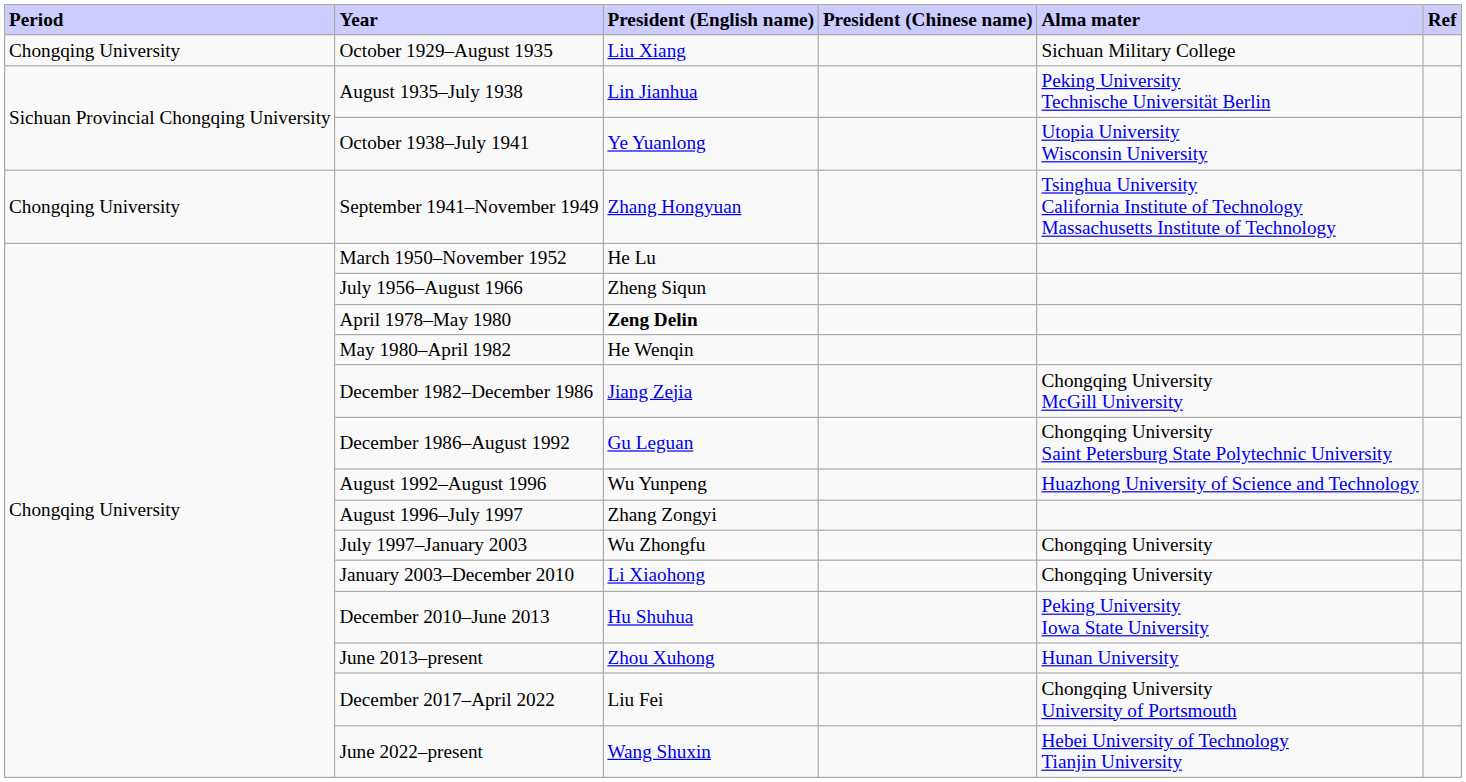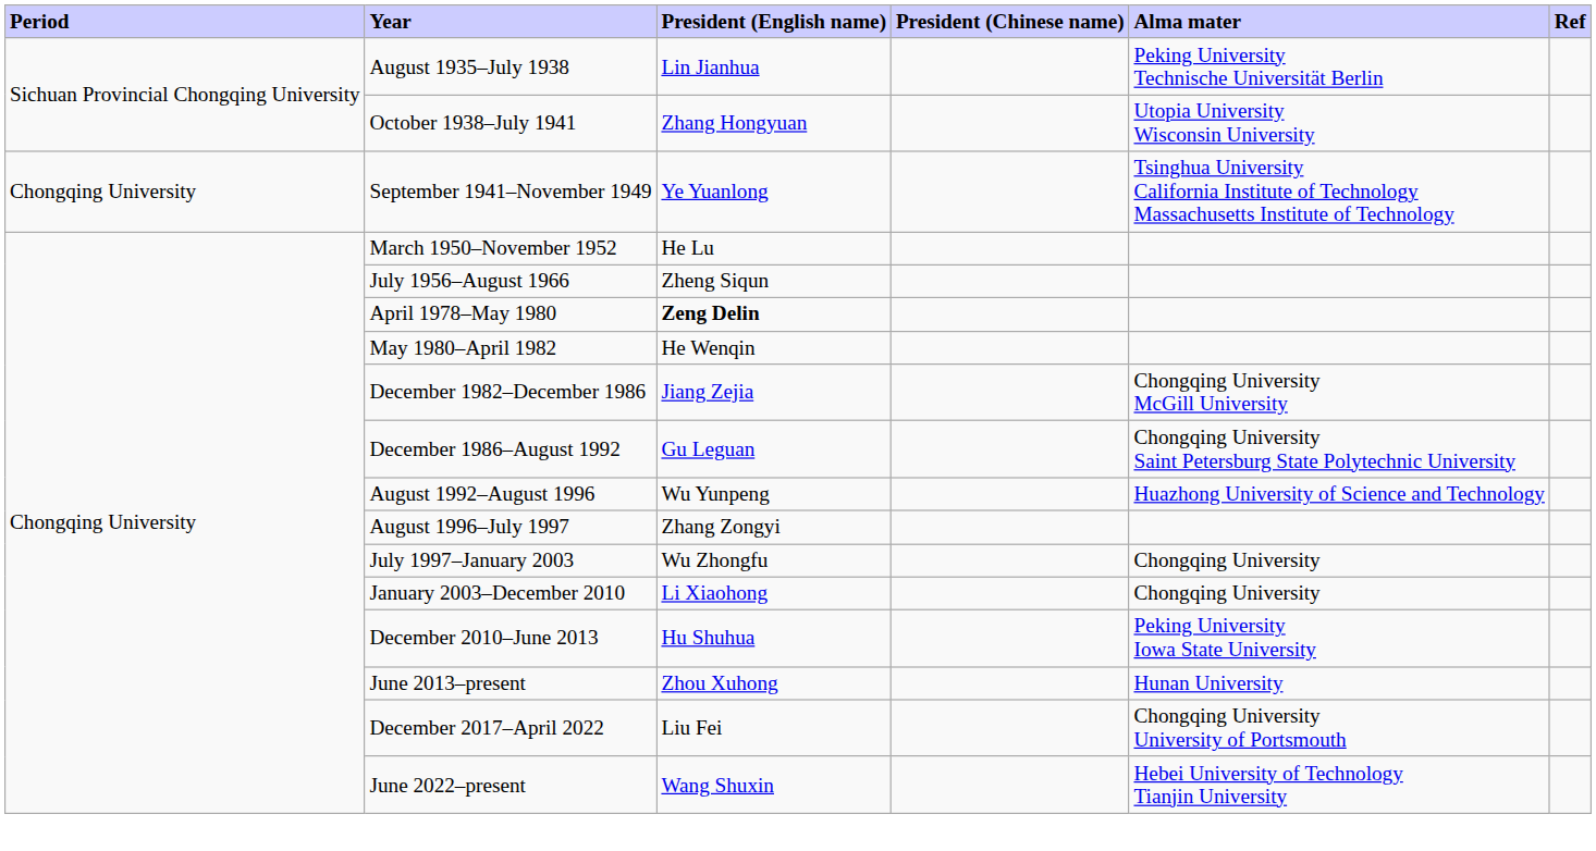 <table class="wikitable">
 <tr bgcolor="#ccccff">
 <td><strong>Period</strong></td>
 <td><strong>Year</strong></td>
 <td><strong>President (English name)</strong></td>
 <td><strong>President (Chinese name)</strong></td>
 <td><strong>Alma mater</strong></td>
 <td><strong>Ref</strong></td>
-</tr>
-<tr>
-<td>Chongqing University</td>
-<td>October 1929–August 1935</td>
-<td><a href='#'>Liu Xiang</a></td>
-<td></td>
-<td>Sichuan Military College</td>
-<td></td>
 </tr>
 <tr>
 <td rowspan="2">Sichuan Provincial Chongqing University</td>
 <td>August 1935–July 1938</td>
 <td><a href='#'>Lin Jianhua</a></td>
 <td></td>
 <td><a href='#'>Peking University</a><br><a href='#'>Technische Universität Berlin</a></td>
 <td></td>
 </tr>
 <tr>
 <td>October 1938–July 1941</td>
-<td><a href='#'>Ye Yuanlong</a></td>
+<td><a href='#'>Zhang Hongyuan</a></td>
 <td></td>
 <td><a href='#'>Utopia University</a><br><a href='#'>Wisconsin University</a></td>
 <td></td>
 </tr>
 <tr>
 <td>Chongqing University</td>
 <td>September 1941–November 1949</td>
-<td><a href='#'>Zhang Hongyuan</a></td>
+<td><a href='#'>Ye Yuanlong</a></td>
 <td></td>
 <td><a href='#'>Tsinghua University</a><br><a href='#'>California Institute of Technology</a><br><a href='#'>Massachusetts Institute of Technology</a></td>
 <td></td>
 </tr>
 <tr>
 <td rowspan="14">Chongqing University</td>
 <td>March 1950–November 1952</td>
 <td>He Lu</td>
 <td></td>
 <td></td>
 <td></td>
 </tr>
 <tr>
 <td>July 1956–August 1966</td>
 <td>Zheng Siqun</td>
 <td></td>
 <td></td>
 <td></td>
 </tr>
 <tr>
 <td>April 1978–May 1980</td>
 <td><strong>Zeng Delin</strong></td>
 <td></td>
 <td></td>
 <td></td>
 </tr>
 <tr>
 <td>May 1980–April 1982</td>
 <td>He Wenqin</td>
 <td></td>
 <td></td>
 <td></td>
 </tr>
 <tr>
 <td>December 1982–December 1986</td>
 <td><a href='#'>Jiang Zejia</a></td>
 <td></td>
 <td>Chongqing University<br><a href='#'>McGill University</a></td>
 <td></td>
 </tr>
 <tr>
 <td>December 1986–August 1992</td>
 <td><a href='#'>Gu Leguan</a></td>
 <td></td>
 <td>Chongqing University<br><a href='#'>Saint Petersburg State Polytechnic University</a></td>
 <td></td>
 </tr>
 <tr>
 <td>August 1992–August 1996</td>
 <td>Wu Yunpeng</td>
 <td></td>
 <td><a href='#'>Huazhong University of Science and Technology</a></td>
 <td></td>
 </tr>
 <tr>
 <td>August 1996–July 1997</td>
 <td>Zhang Zongyi</td>
 <td></td>
 <td></td>
 <td></td>
 </tr>
 <tr>
 <td>July 1997–January 2003</td>
 <td>Wu Zhongfu</td>
 <td></td>
 <td>Chongqing University</td>
 <td></td>
 </tr>
 <tr>
 <td>January 2003–December 2010</td>
 <td><a href='#'>Li Xiaohong</a></td>
 <td></td>
 <td>Chongqing University</td>
 <td></td>
 </tr>
 <tr>
 <td>December 2010–June 2013</td>
 <td><a href='#'>Hu Shuhua</a></td>
 <td></td>
 <td><a href='#'>Peking University</a><br><a href='#'>Iowa State University</a></td>
 <td></td>
 </tr>
 <tr>
 <td>June 2013–present</td>
 <td><a href='#'>Zhou Xuhong</a></td>
 <td></td>
 <td><a href='#'>Hunan University</a></td>
 <td></td>
 </tr>
 <tr>
 <td>December 2017–April 2022</td>
 <td>Liu Fei</td>
 <td></td>
 <td>Chongqing University<br><a href='#'>University of Portsmouth</a></td>
 <td></td>
 </tr>
 <tr>
 <td>June 2022–present</td>
 <td><a href='#'>Wang Shuxin</a></td>
 <td></td>
 <td><a href='#'>Hebei University of Technology</a><br><a href='#'>Tianjin University</a></td>
 <td></td>
 </tr>
 </table>
